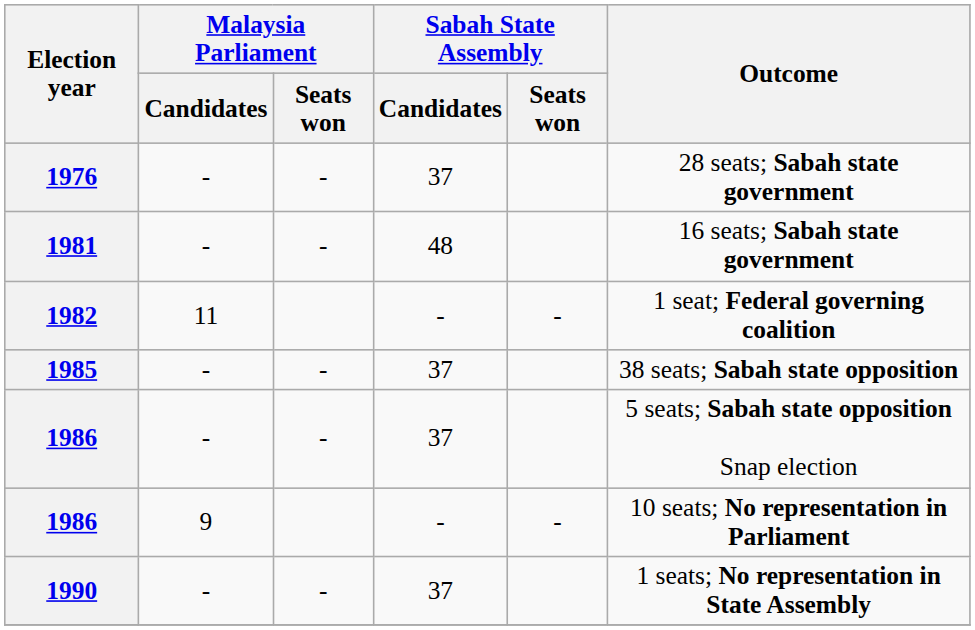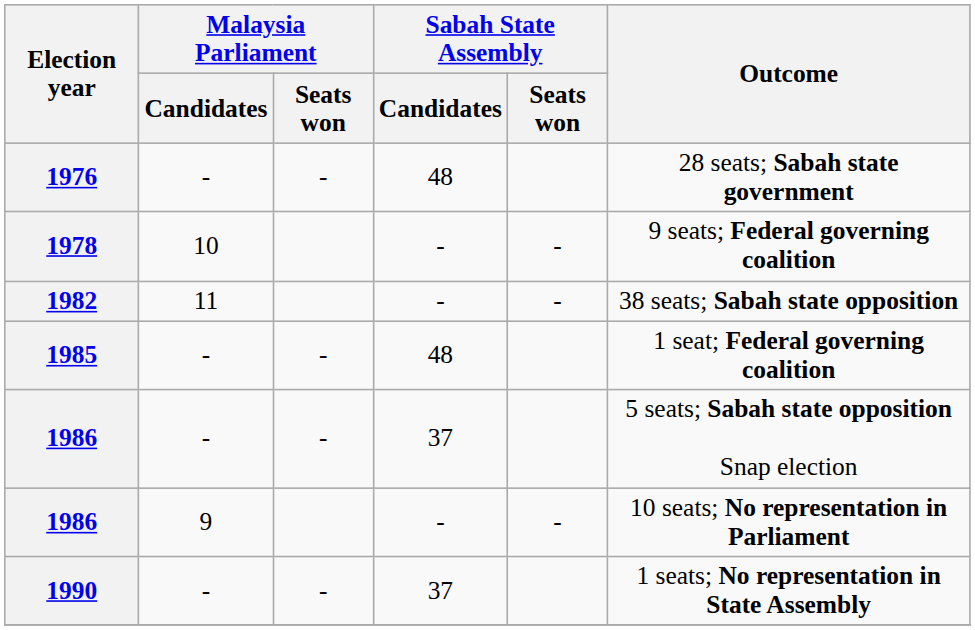 <table class=wikitable style=text-align:center>
 <tr>
 <th rowspan="2">Election year</th>
 <th colspan="2"><a href='#'>Malaysia Parliament</a></th>
 <th colspan="2"><a href='#'>Sabah State Assembly</a></th>
 <th rowspan="2">Outcome</th>
 </tr>
 <tr>
 <th>Candidates</th>
 <th>Seats won</th>
 <th>Candidates</th>
 <th>Seats won</th>
 </tr>
 <tr>
 <th><a href='#'>1976</a></th>
 <td>-</td>
 <td>-</td>
-<td>37</td>
+<td>48</td>
 <td></td>
 <td>28 seats; <strong>Sabah state government</strong></td>
 </tr>
 <tr>
-<th><a href='#'>1981</a></th>
+<th><a href='#'>1978</a></th>
+<td>10</td>
+<td></td>
 <td>-</td>
 <td>-</td>
-<td>48</td>
-<td></td>
-<td>16 seats; <strong>Sabah state government</strong> <br></td>
+<td>9 seats; <strong>Federal governing coalition</strong><br></td>
 </tr>
 <tr>
 <th><a href='#'>1982</a></th>
 <td>11</td>
 <td></td>
 <td>-</td>
 <td>-</td>
-<td>1 seat; <strong>Federal governing coalition</strong><br></td>
+<td>38 seats; <strong>Sabah state opposition</strong> <br></td>
 </tr>
 <tr>
 <th><a href='#'>1985</a></th>
 <td>-</td>
 <td>-</td>
-<td>37</td>
+<td>48</td>
 <td></td>
-<td>38 seats; <strong>Sabah state opposition</strong> <br></td>
+<td>1 seat; <strong>Federal governing coalition</strong><br></td>
 </tr>
 <tr>
 <th><a href='#'>1986</a></th>
 <td>-</td>
 <td>-</td>
 <td>37</td>
 <td></td>
 <td>5 seats; <strong>Sabah state opposition</strong> <br><br>Snap election</td>
 </tr>
 <tr>
 <th><a href='#'>1986</a></th>
 <td>9</td>
 <td></td>
 <td>-</td>
 <td>-</td>
 <td>10 seats; <strong>No representation in Parliament</strong></td>
 </tr>
 <tr>
 <th><a href='#'>1990</a></th>
 <td>-</td>
 <td>-</td>
 <td>37</td>
 <td></td>
 <td>1 seats; <strong>No representation in State Assembly</strong></td>
 </tr>
 <tr>
 </tr>
 </table>
